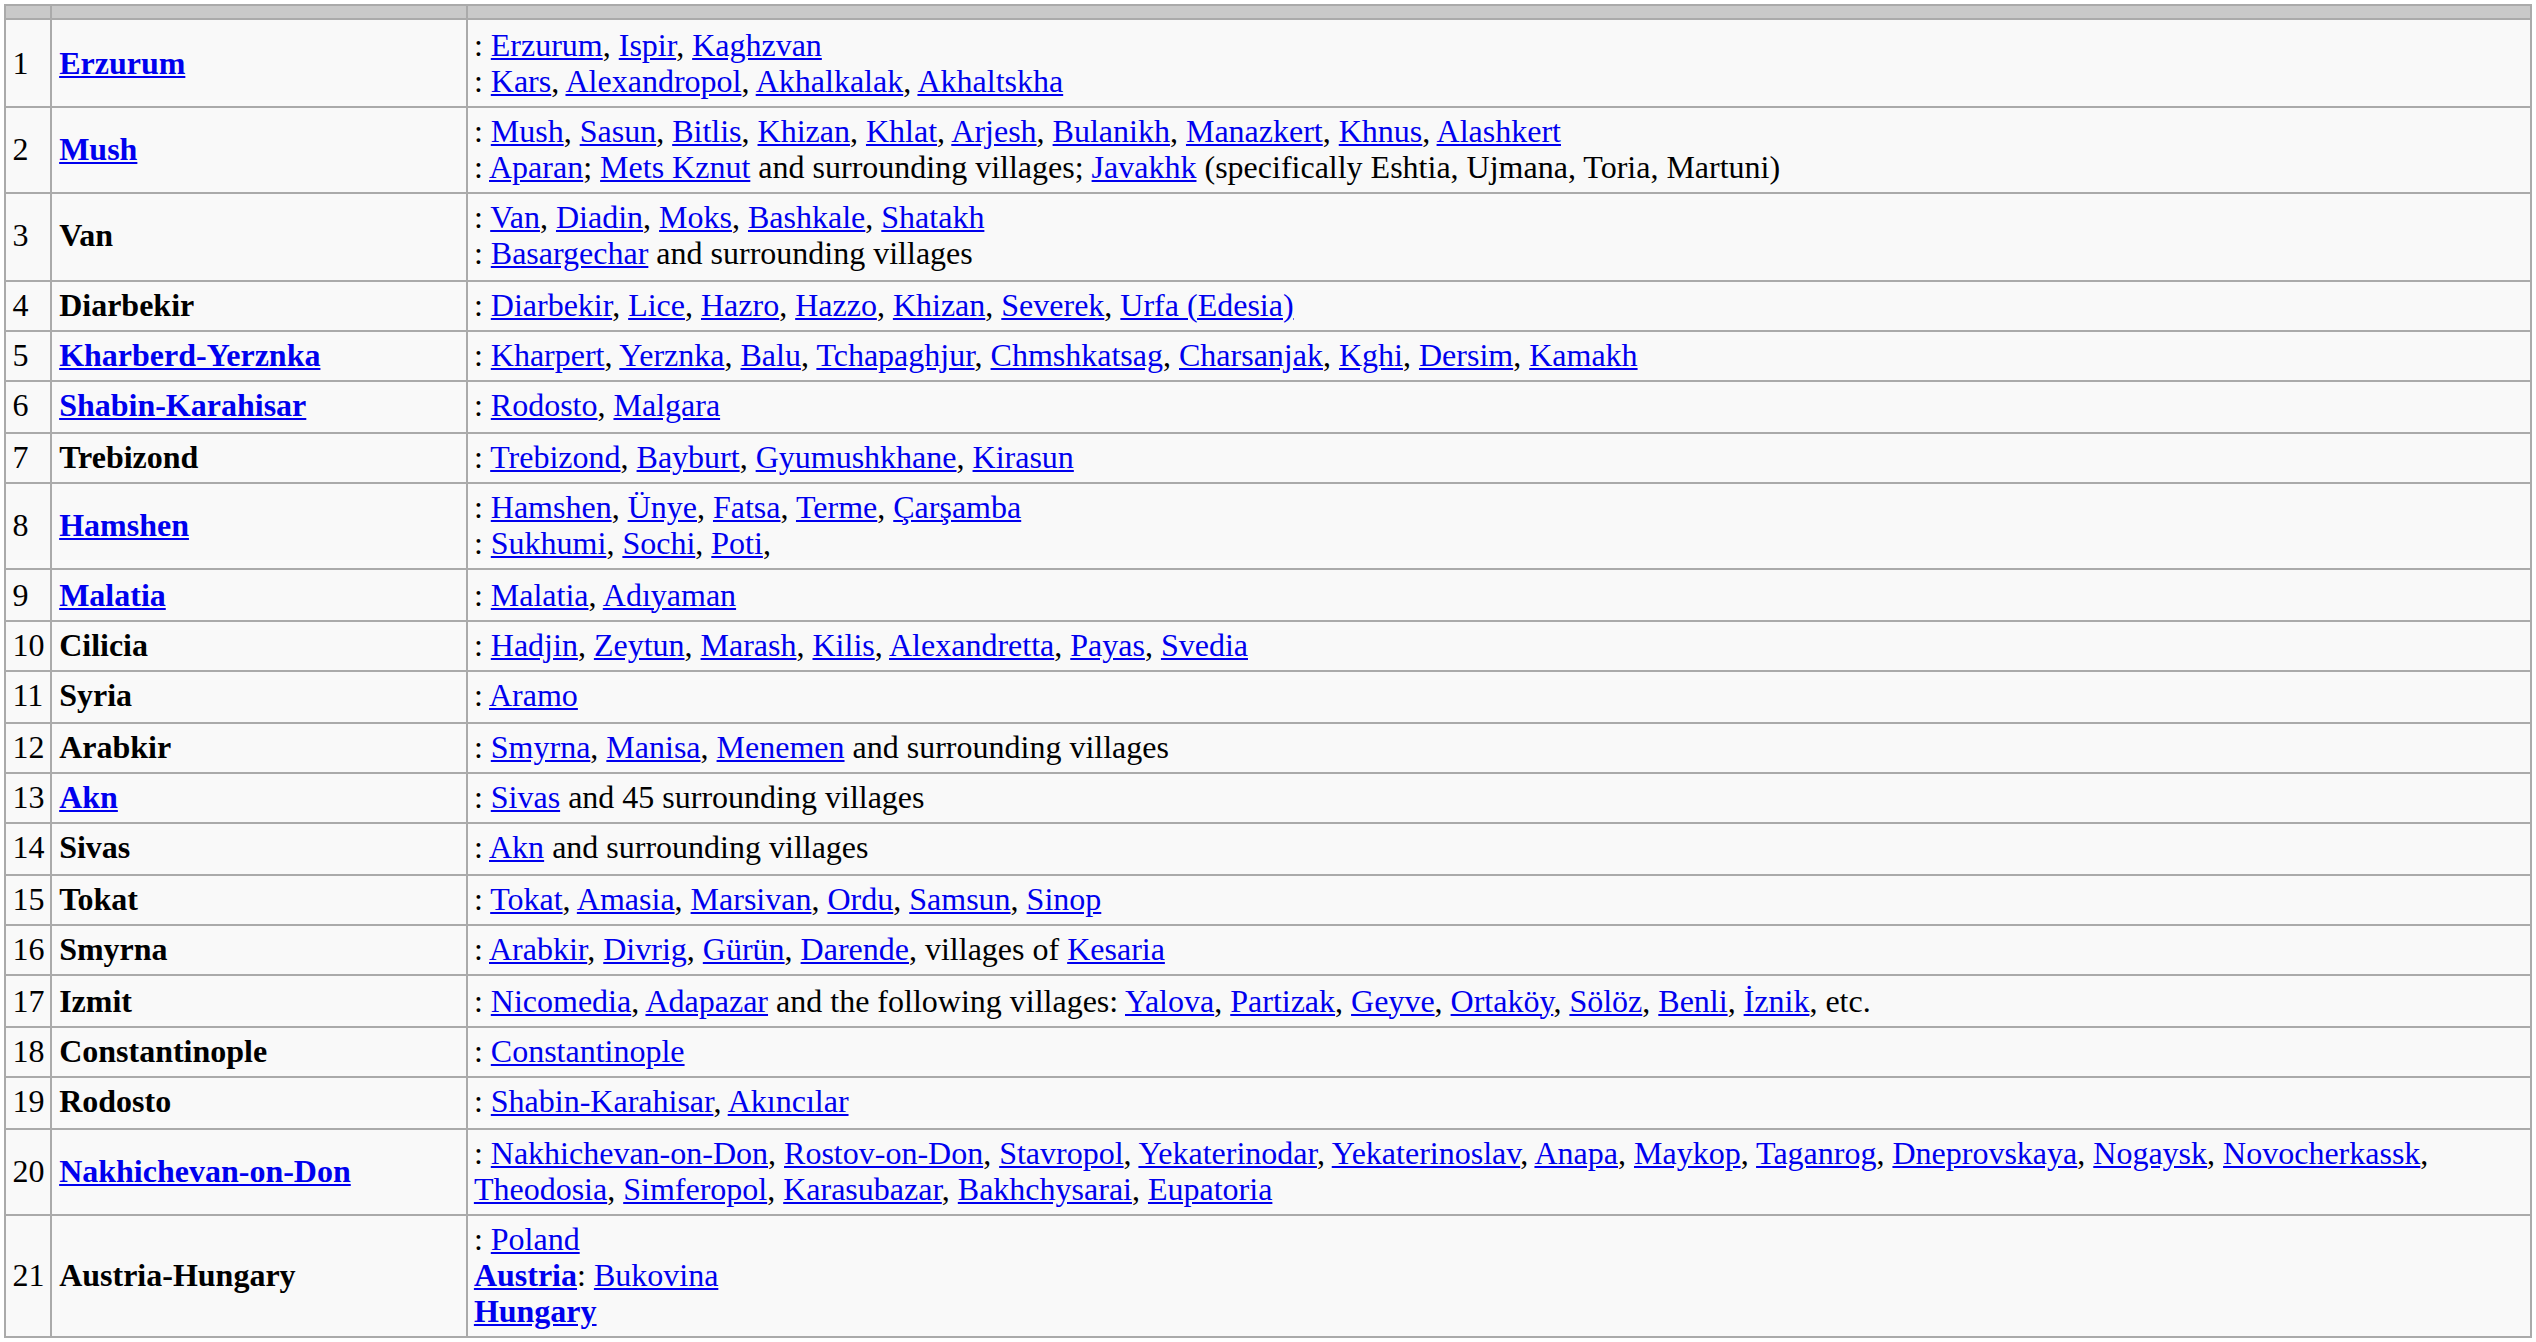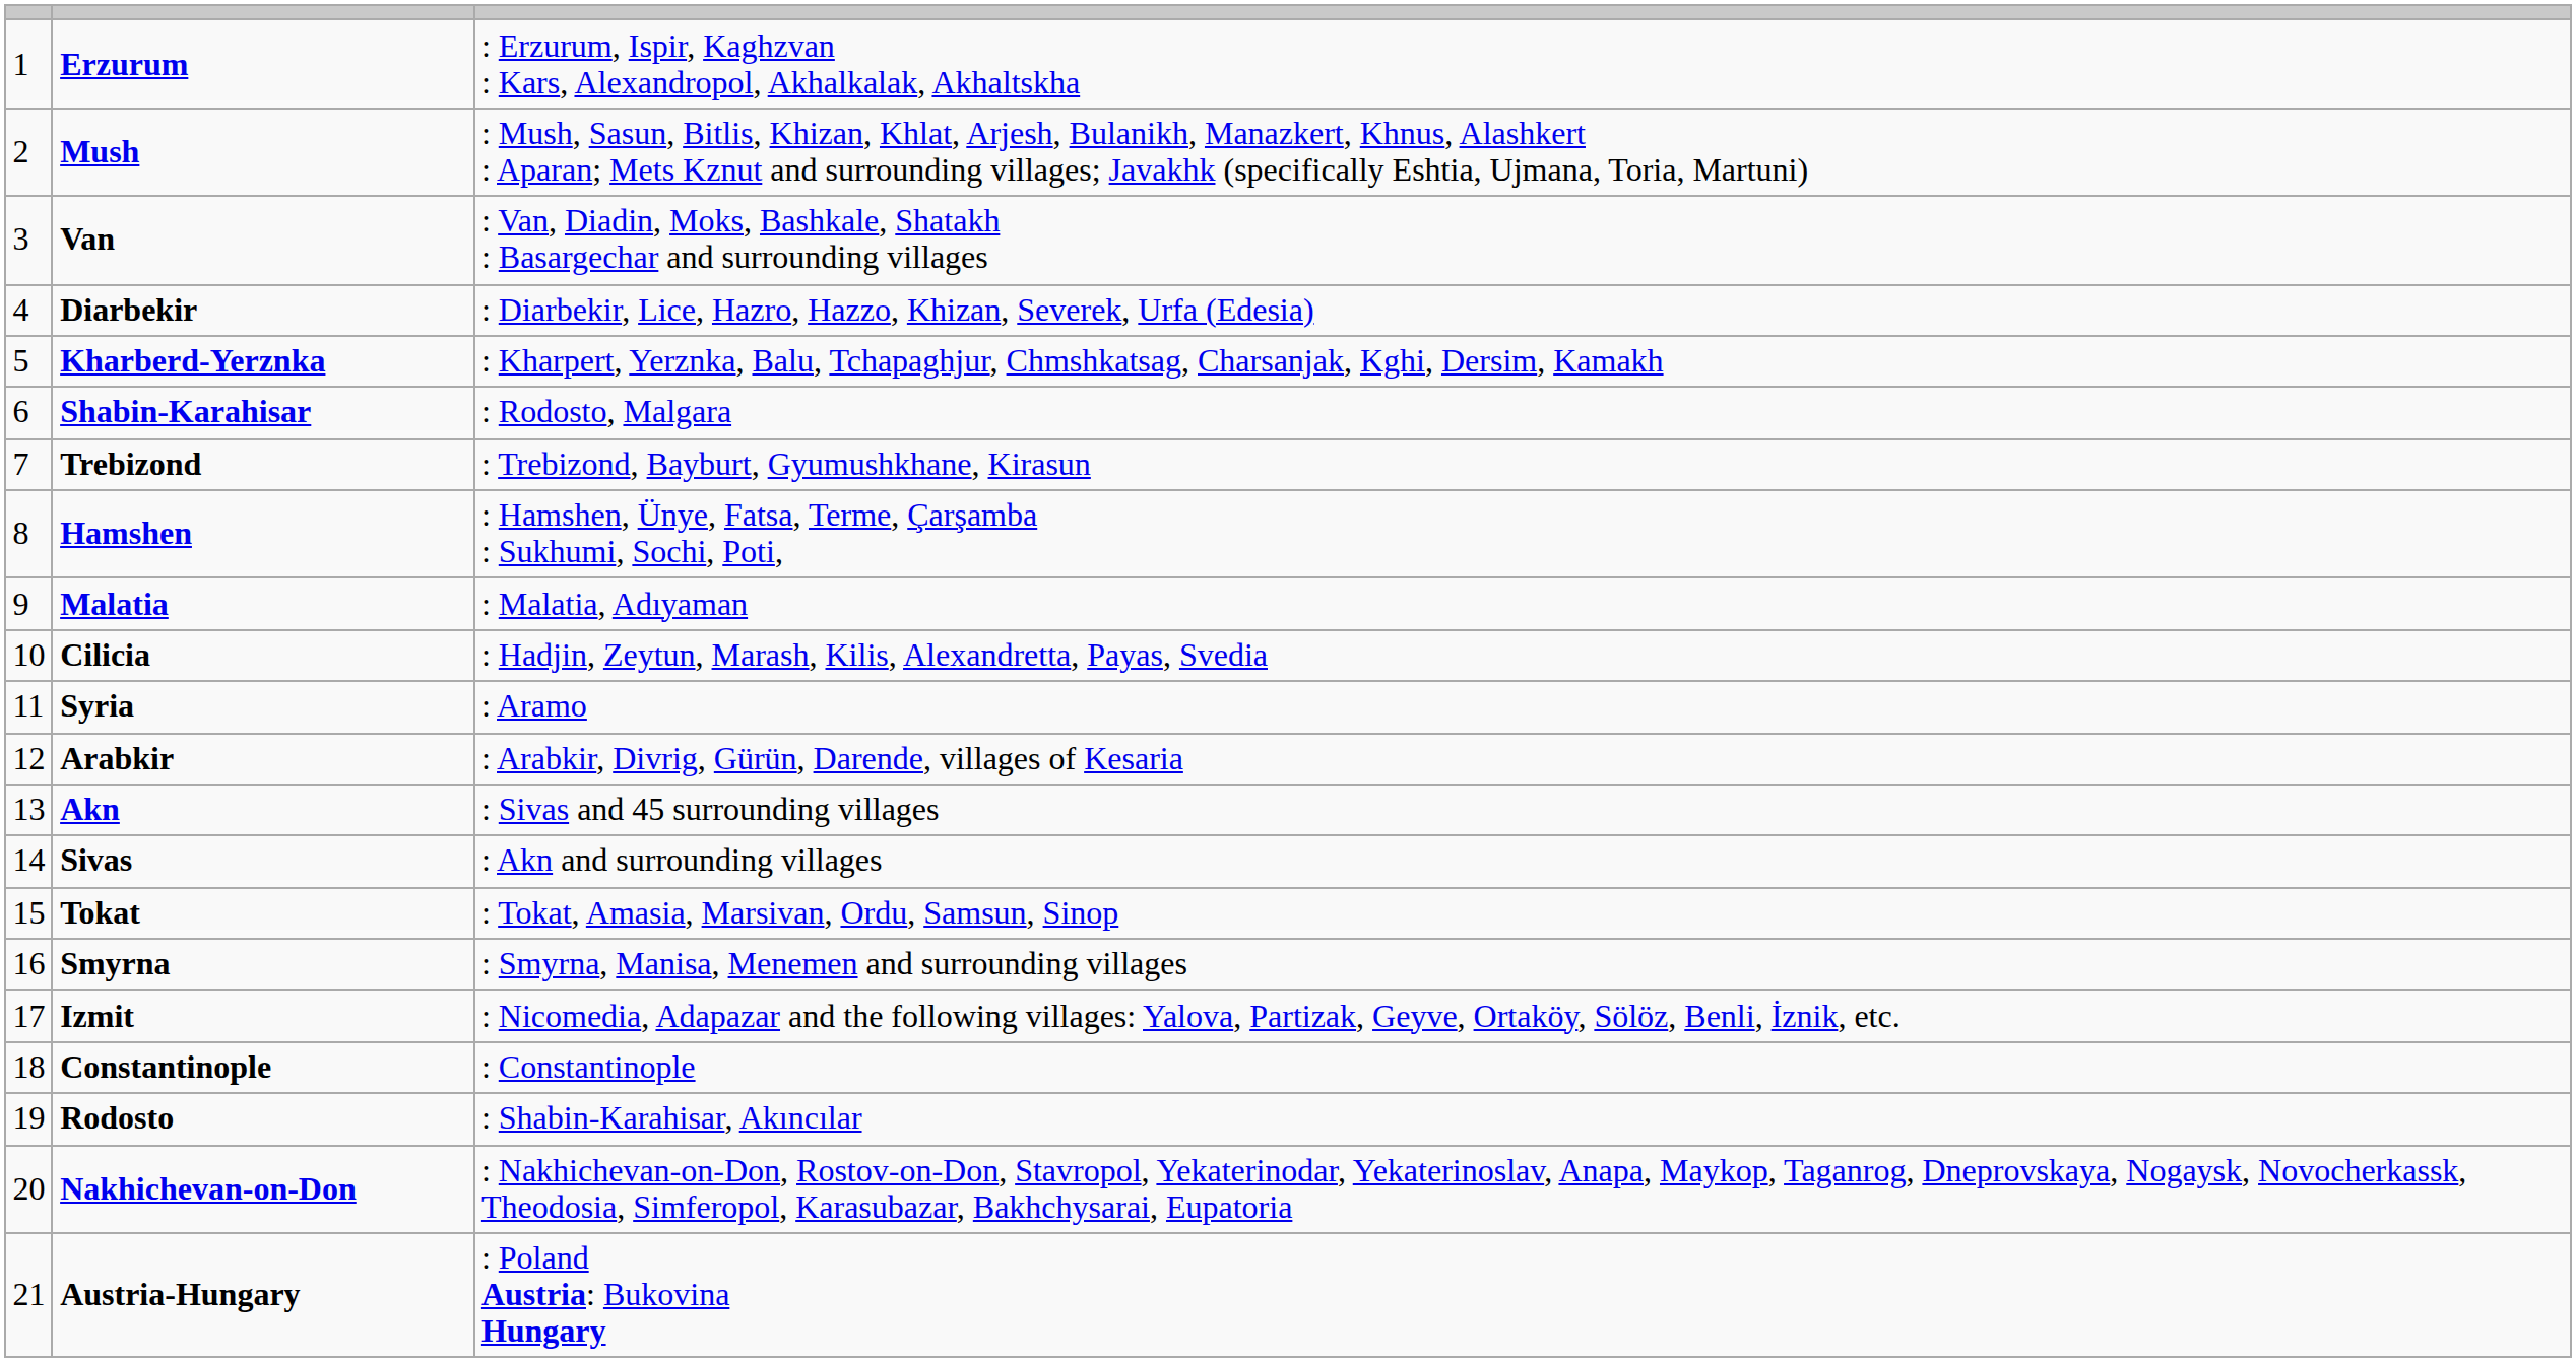 <table class="wikitable" style="font-size:100%;width:100%">
 <tr bgcolor="#C9C9C9">
 <td></td>
 <td width="200"></td>
 <td></td>
 </tr>
 <tr>
 <td>1</td>
 <td><strong><a href='#'>Erzurum</a></strong></td>
 <td><strong></strong>: <a href='#'>Erzurum</a>, <a href='#'>Ispir</a>, <a href='#'>Kaghzvan</a> <br><strong></strong>: <a href='#'>Kars</a>, <a href='#'>Alexandropol</a>, <a href='#'>Akhalkalak</a>, <a href='#'>Akhaltskha</a></td>
 </tr>
 <tr>
 <td>2</td>
 <td><strong><a href='#'>Mush</a></strong></td>
 <td><strong></strong>:  <a href='#'>Mush</a>, <a href='#'>Sasun</a>, <a href='#'>Bitlis</a>, <a href='#'>Khizan</a>, <a href='#'>Khlat</a>, <a href='#'>Arjesh</a>, <a href='#'>Bulanikh</a>, <a href='#'>Manazkert</a>, <a href='#'>Khnus</a>, <a href='#'>Alashkert</a><br><strong></strong>: <a href='#'>Aparan</a>; <a href='#'>Mets Kznut</a> and surrounding villages; <a href='#'>Javakhk</a> (specifically Eshtia, Ujmana, Toria, Martuni)</td>
 </tr>
 <tr>
 <td>3</td>
 <td><strong>Van</strong></td>
 <td><strong></strong>: <a href='#'>Van</a>, <a href='#'>Diadin</a>, <a href='#'>Moks</a>, <a href='#'>Bashkale</a>, <a href='#'>Shatakh</a><br><strong></strong>: <a href='#'>Basargechar</a> and surrounding villages</td>
 </tr>
 <tr>
 <td>4</td>
 <td><strong>Diarbekir</strong></td>
 <td><strong></strong>: <a href='#'>Diarbekir</a>, <a href='#'>Lice</a>, <a href='#'>Hazro</a>, <a href='#'>Hazzo</a>, <a href='#'>Khizan</a>, <a href='#'>Severek</a>, <a href='#'>Urfa (Edesia)</a></td>
 </tr>
 <tr>
 <td>5</td>
 <td><strong><a href='#'>Kharberd-Yerznka</a></strong></td>
 <td><strong></strong>: <a href='#'>Kharpert</a>, <a href='#'>Yerznka</a>, <a href='#'>Balu</a>, <a href='#'>Tchapaghjur</a>, <a href='#'>Chmshkatsag</a>, <a href='#'>Charsanjak</a>, <a href='#'>Kghi</a>, <a href='#'>Dersim</a>, <a href='#'>Kamakh</a></td>
 </tr>
 <tr>
 <td>6</td>
 <td><strong><a href='#'>Shabin-Karahisar</a></strong></td>
 <td><strong></strong>: <a href='#'>Rodosto</a>, <a href='#'>Malgara</a></td>
 </tr>
 <tr>
 <td>7</td>
 <td><strong>Trebizond</strong></td>
 <td><strong></strong>: <a href='#'>Trebizond</a>, <a href='#'>Bayburt</a>, <a href='#'>Gyumushkhane</a>, <a href='#'>Kirasun</a></td>
 </tr>
 <tr>
 <td>8</td>
 <td><strong><a href='#'>Hamshen</a></strong></td>
 <td><strong></strong>: <a href='#'>Hamshen</a>, <a href='#'>Ünye</a>, <a href='#'>Fatsa</a>, <a href='#'>Terme</a>, <a href='#'>Çarşamba</a><br><strong></strong>: <a href='#'>Sukhumi</a>, <a href='#'>Sochi</a>, <a href='#'>Poti</a>,</td>
 </tr>
 <tr>
 <td>9</td>
 <td><strong><a href='#'>Malatia</a></strong></td>
 <td><strong></strong>: <a href='#'>Malatia</a>, <a href='#'>Adıyaman</a></td>
 </tr>
 <tr>
 <td>10</td>
 <td><strong>Cilicia</strong></td>
 <td><strong></strong>: <a href='#'>Hadjin</a>, <a href='#'>Zeytun</a>, <a href='#'>Marash</a>, <a href='#'>Kilis</a>, <a href='#'>Alexandretta</a>, <a href='#'>Payas</a>, <a href='#'>Svedia</a></td>
 </tr>
 <tr>
 <td>11</td>
 <td><strong>Syria</strong></td>
 <td><strong></strong>: <a href='#'>Aramo</a></td>
 </tr>
 <tr>
 <td>12</td>
 <td><strong>Arabkir</strong></td>
-<td><strong></strong>: <a href='#'>Smyrna</a>, <a href='#'>Manisa</a>, <a href='#'>Menemen</a> and surrounding villages</td>
+<td><strong></strong>: <a href='#'>Arabkir</a>, <a href='#'>Divrig</a>, <a href='#'>Gürün</a>, <a href='#'>Darende</a>, villages of <a href='#'>Kesaria</a></td>
 </tr>
 <tr>
 <td>13</td>
 <td><strong><a href='#'>Akn</a></strong></td>
 <td><strong></strong>: <a href='#'>Sivas</a> and 45 surrounding villages</td>
 </tr>
 <tr>
 <td>14</td>
 <td><strong>Sivas</strong></td>
 <td><strong></strong>: <a href='#'>Akn</a> and surrounding villages</td>
 </tr>
 <tr>
 <td>15</td>
 <td><strong>Tokat</strong></td>
 <td><strong></strong>: <a href='#'>Tokat</a>, <a href='#'>Amasia</a>, <a href='#'>Marsivan</a>, <a href='#'>Ordu</a>, <a href='#'>Samsun</a>, <a href='#'>Sinop</a></td>
 </tr>
 <tr>
 <td>16</td>
 <td><strong>Smyrna</strong></td>
-<td><strong></strong>: <a href='#'>Arabkir</a>, <a href='#'>Divrig</a>, <a href='#'>Gürün</a>, <a href='#'>Darende</a>, villages of <a href='#'>Kesaria</a></td>
+<td><strong></strong>: <a href='#'>Smyrna</a>, <a href='#'>Manisa</a>, <a href='#'>Menemen</a> and surrounding villages</td>
 </tr>
 <tr>
 <td>17</td>
 <td><strong>Izmit</strong></td>
 <td><strong></strong>:  <a href='#'>Nicomedia</a>, <a href='#'>Adapazar</a> and the following villages: <a href='#'>Yalova</a>, <a href='#'>Partizak</a>, <a href='#'>Geyve</a>, <a href='#'>Ortaköy</a>, <a href='#'>Sölöz</a>, <a href='#'>Benli</a>, <a href='#'>İznik</a>, etc.</td>
 </tr>
 <tr>
 <td>18</td>
 <td><strong>Constantinople</strong></td>
 <td><strong></strong>: <a href='#'>Constantinople</a></td>
 </tr>
 <tr>
 <td>19</td>
 <td><strong>Rodosto</strong></td>
 <td><strong></strong>: <a href='#'>Shabin-Karahisar</a>, <a href='#'>Akıncılar</a></td>
 </tr>
 <tr>
 <td>20</td>
 <td><strong><a href='#'>Nakhichevan-on-Don</a></strong></td>
 <td><strong></strong>: <a href='#'>Nakhichevan-on-Don</a>, <a href='#'>Rostov-on-Don</a>, <a href='#'>Stavropol</a>, <a href='#'>Yekaterinodar</a>, <a href='#'>Yekaterinoslav</a>, <a href='#'>Anapa</a>, <a href='#'>Maykop</a>, <a href='#'>Taganrog</a>, <a href='#'>Dneprovskaya</a>, <a href='#'>Nogaysk</a>, <a href='#'>Novocherkassk</a>, <a href='#'>Theodosia</a>, <a href='#'>Simferopol</a>, <a href='#'>Karasubazar</a>, <a href='#'>Bakhchysarai</a>, <a href='#'>Eupatoria</a></td>
 </tr>
 <tr>
 <td>21</td>
 <td><strong>Austria-Hungary</strong></td>
 <td><strong></strong>:  <a href='#'>Poland</a> <br><strong> <a href='#'>Austria</a></strong>: <a href='#'>Bukovina</a> <br> <strong> <a href='#'>Hungary</a></strong></td>
 </tr>
 <tr>
 </tr>
 </table>
